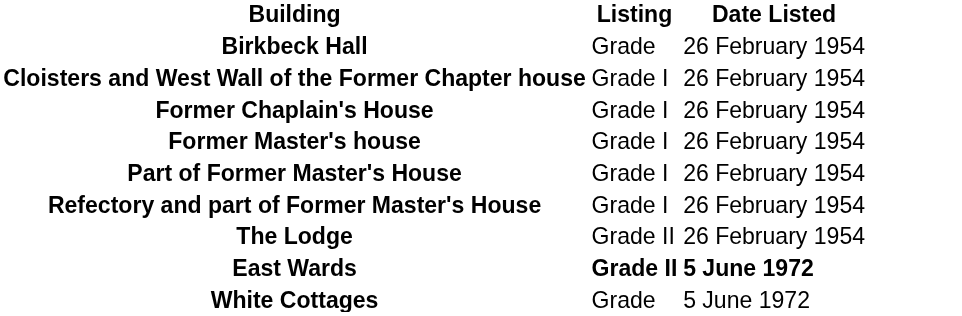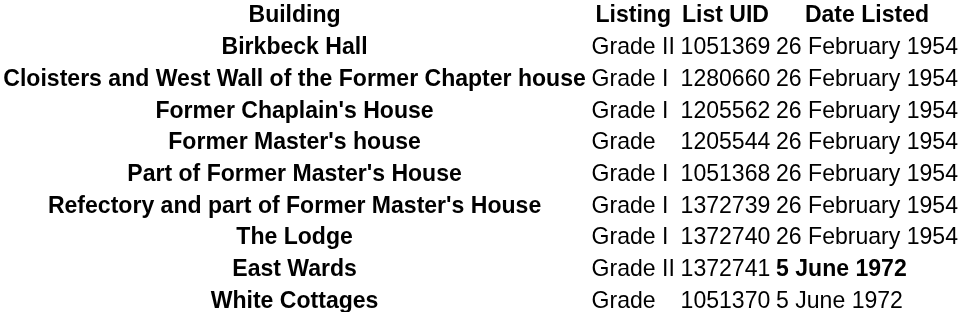 <table>
 <tr>
 <th>Building</th>
 <th>Listing</th>
+<th>List UID</th>
 <th>Date Listed</th>
 </tr>
 <tr>
 <th>Birkbeck Hall</th>
-<td>Grade</td>
+<td>Grade II</td>
+<td>1051369</td>
 <td>26 February 1954</td>
 </tr>
 <tr>
 <th>Cloisters and West Wall of the Former Chapter house</th>
 <td>Grade I</td>
+<td>1280660</td>
 <td>26 February 1954</td>
 </tr>
 <tr>
 <th>Former Chaplain's House</th>
 <td>Grade I</td>
+<td>1205562</td>
 <td>26 February 1954</td>
 </tr>
 <tr>
 <th>Former Master's house</th>
-<td>Grade I</td>
+<td>Grade</td>
+<td>1205544</td>
 <td>26 February 1954</td>
 </tr>
 <tr>
 <th>Part of Former Master's House</th>
 <td>Grade I</td>
+<td>1051368</td>
 <td>26 February 1954</td>
 </tr>
 <tr>
 <th>Refectory and part of Former Master's House</th>
 <td>Grade I</td>
+<td>1372739</td>
 <td>26 February 1954</td>
 </tr>
 <tr>
 <th>The Lodge</th>
-<td>Grade II</td>
+<td>Grade I</td>
+<td>1372740</td>
 <td>26 February 1954</td>
 </tr>
 <tr>
 <th>East Wards</th>
-<td><strong>Grade II</strong></td>
+<td>Grade II</td>
+<td>1372741</td>
 <td><strong>5 June 1972</strong></td>
 </tr>
 <tr>
 <th>White Cottages</th>
 <td>Grade</td>
+<td>1051370</td>
 <td>5 June 1972</td>
 </tr>
 </table>
